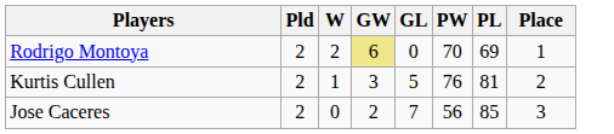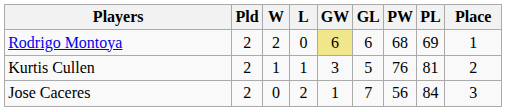 <table class=wikitable style="text-align:center">
 <tr>
 <th width=220>Players</th>
 <th width=20>Pld</th>
 <th width=20>W</th>
+<th width=20>L</th>
 <th width=20>GW</th>
 <th width=20>GL</th>
 <th width=20>PW</th>
 <th width=20>PL</th>
 <th width=50>Place</th>
 </tr>
 <tr>
 <td align=left> <a href='#'>Rodrigo Montoya</a></td>
 <td>2</td>
 <td>2</td>
+<td>0</td>
 <td style="background: khaki;">6</td>
-<td>0</td>
-<td>70</td>
+<td>6</td>
+<td>68</td>
 <td>69</td>
 <td>1</td>
 </tr>
 <tr>
 <td align=left> Kurtis Cullen</td>
 <td>2</td>
+<td>1</td>
 <td>1</td>
 <td>3</td>
 <td>5</td>
 <td>76</td>
 <td>81</td>
 <td>2</td>
 </tr>
 <tr>
 <td align=left> Jose Caceres</td>
 <td>2</td>
 <td>0</td>
 <td>2</td>
+<td>1</td>
 <td>7</td>
 <td>56</td>
-<td>85</td>
+<td>84</td>
 <td>3</td>
 </tr>
 </table>
